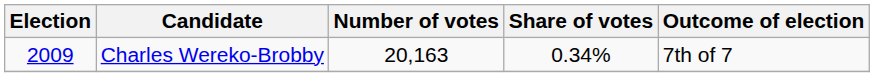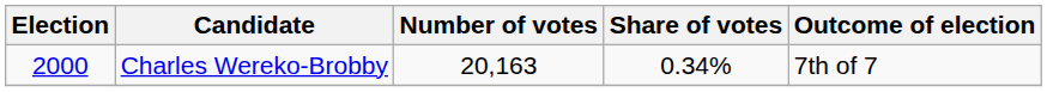 <table class="sortable wikitable">
 <tr>
 <th>Election</th>
 <th>Candidate</th>
 <th>Number of votes</th>
 <th>Share of votes</th>
 <th>Outcome of election</th>
 </tr>
 <tr>
-<td align=center><a href='#'>2009</a></td>
+<td align=center><a href='#'>2000</a></td>
 <td align=center><a href='#'>Charles Wereko-Brobby</a></td>
 <td align=center>20,163</td>
 <td align=center>0.34%</td>
 <td align=left>7th of 7</td>
 </tr>
 <tr>
 </tr>
 </table>
